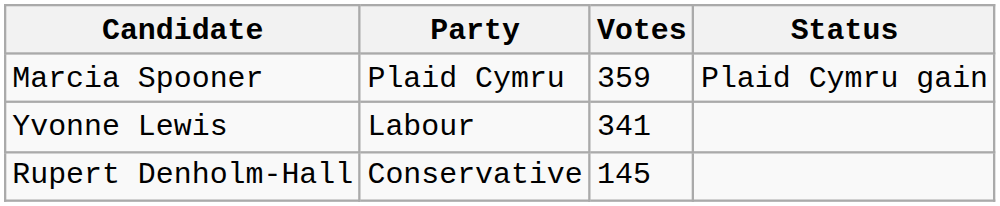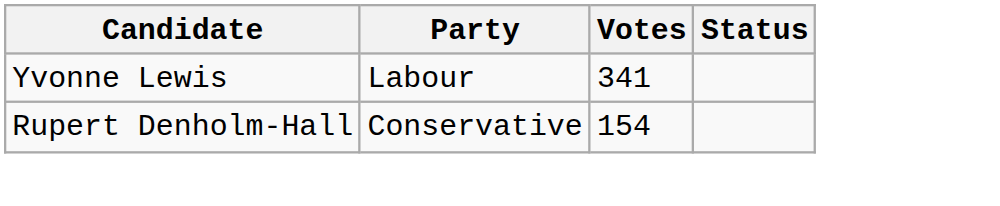 <table class="wikitable sortable">
 <tr>
 <th>Candidate</th>
 <th>Party</th>
 <th>Votes</th>
 <th>Status</th>
-</tr>
-<tr>
-<td>Marcia Spooner</td>
-<td>Plaid Cymru</td>
-<td>359</td>
-<td>Plaid Cymru gain</td>
 </tr>
 <tr>
 <td>Yvonne Lewis</td>
 <td>Labour</td>
 <td>341</td>
 <td></td>
 </tr>
 <tr>
 <td>Rupert Denholm-Hall</td>
 <td>Conservative</td>
-<td>145</td>
+<td>154</td>
 <td></td>
 </tr>
 </table>
